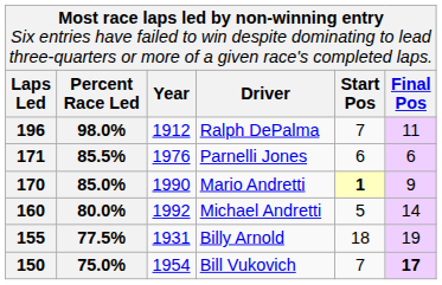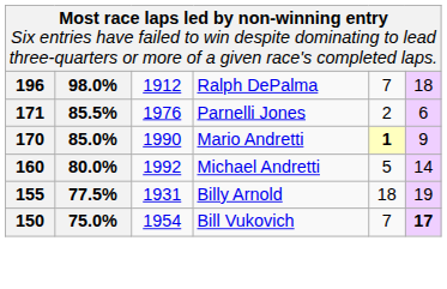 <table class="wikitable">
 <tr>
 <td style="background:#F2F2F2; text-align: center;" colspan="6"><strong>Most race laps led by non-winning entry</strong><br><em>Six entries have failed to win despite dominating to lead<br>three-quarters or more of a given race's completed laps.</em></td>
-</tr>
-<tr>
-<td style="background:#F2F2F2; text-align: center;"><strong>Laps<br>Led</strong></td>
-<td style="background:#F2F2F2; text-align: center;"><strong>Percent<br>Race Led</strong></td>
-<td style="background:#F2F2F2; text-align: center;"><strong>Year</strong></td>
-<td style="background:#F2F2F2; text-align: center;"><strong>Driver</strong></td>
-<td style="background:#F2F2F2; text-align: center;"><strong>Start<br>Pos</strong></td>
-<td style="background:#F2F2F2; text-align: center;"><strong><a href='#'>Final<br>Pos</a></strong></td>
 </tr>
 <tr>
 <td style="background:#F2F2F2; text-align: center;"><strong>196</strong></td>
 <td style="background:#F2F2F2; text-align: center;"><strong>98.0%</strong></td>
 <td style="text-align: center;"><a href='#'>1912</a></td>
 <td> <a href='#'>Ralph DePalma</a></td>
 <td style="text-align: center;">7</td>
-<td style="background:#EFCFFF; text-align: center;">11</td>
+<td style="background:#EFCFFF; text-align: center;">18</td>
 </tr>
 <tr>
 <td style="background:#F2F2F2; text-align: center;"><strong>171</strong></td>
 <td style="background:#F2F2F2; text-align: center;"><strong>85.5%</strong></td>
 <td style="text-align: center;"><a href='#'>1976</a></td>
 <td> <a href='#'>Parnelli Jones</a></td>
-<td style="text-align: center;">6</td>
+<td style="text-align: center;">2</td>
 <td style="background:#EFCFFF; text-align: center;">6</td>
 </tr>
 <tr>
 <td style="background:#F2F2F2; text-align: center;"><strong>170</strong></td>
 <td style="background:#F2F2F2; text-align: center;"><strong>85.0%</strong></td>
 <td style="text-align: center;"><a href='#'>1990</a></td>
 <td> <a href='#'>Mario Andretti</a></td>
 <td style="background:#FFFFBF; text-align: center;"><strong>1</strong></td>
 <td style="background:#EFCFFF; text-align: center;">9</td>
 </tr>
 <tr>
 <td style="background:#F2F2F2; text-align: center;"><strong>160</strong></td>
 <td style="background:#F2F2F2; text-align: center;"><strong>80.0%</strong></td>
 <td style="text-align: center;"><a href='#'>1992</a></td>
 <td> <a href='#'>Michael Andretti</a></td>
 <td style="text-align: center;">5</td>
 <td style="background:#EFCFFF; text-align: center;">14</td>
 </tr>
 <tr>
 <td style="background:#F2F2F2; text-align: center;"><strong>155</strong></td>
 <td style="background:#F2F2F2; text-align: center;"><strong>77.5%</strong></td>
 <td style="text-align: center;"><a href='#'>1931</a></td>
 <td> <a href='#'>Billy Arnold</a></td>
 <td style="text-align: center;">18</td>
 <td style="background:#EFCFFF; text-align: center;">19</td>
 </tr>
 <tr>
 <td style="background:#F2F2F2; text-align: center;"><strong>150</strong></td>
 <td style="background:#F2F2F2; text-align: center;"><strong>75.0%</strong></td>
 <td style="text-align: center;"><a href='#'>1954</a></td>
 <td> <a href='#'>Bill Vukovich</a></td>
 <td style="text-align: center;">7</td>
 <td style="background:#EFCFFF; text-align: center;"><strong>17</strong></td>
 </tr>
 </table>
